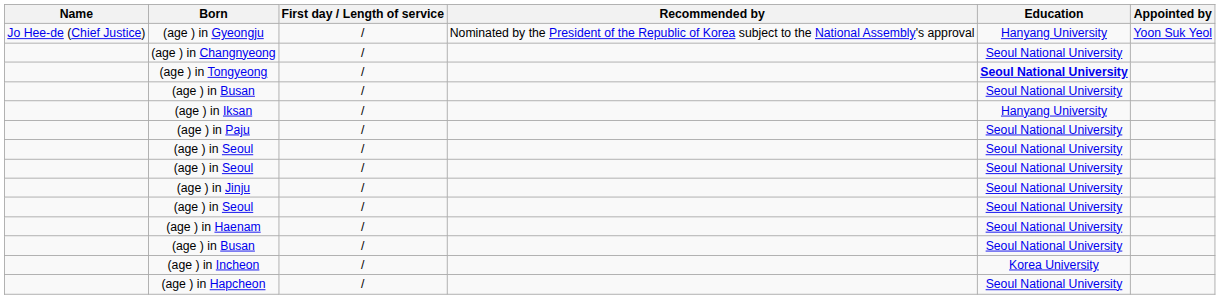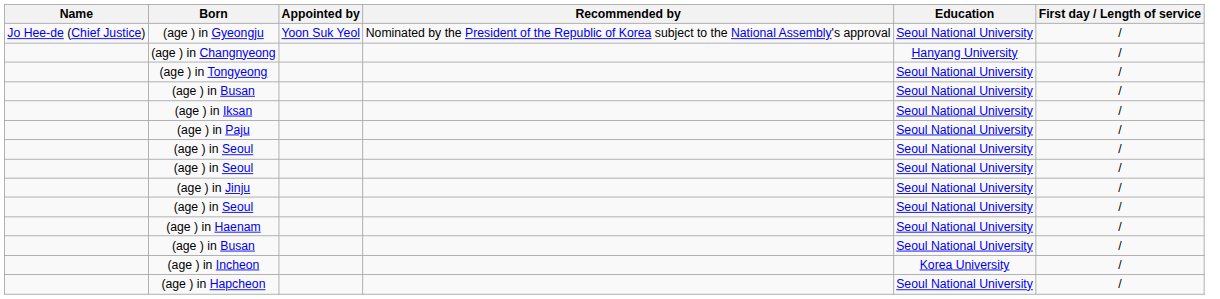 <table class="wikitable sortable" style="font-size:85%; text-align:center">
 <tr>
 <th>Name</th>
 <th>Born</th>
-<th>First day / Length of service</th>
+<th>Appointed by</th>
 <th>Recommended by</th>
 <th>Education</th>
-<th>Appointed by</th>
+<th>First day / Length of service</th>
 </tr>
 <tr>
 <td><a href='#'>Jo Hee-de</a> (<a href='#'>Chief Justice</a>)</td>
 <td> (age ) in <a href='#'>Gyeongju</a></td>
+<td><a href='#'>Yoon Suk Yeol</a></td>
+<td>Nominated by the <a href='#'>President of the Republic of Korea</a> subject to the <a href='#'>National Assembly</a>'s approval</td>
+<td><a href='#'>Seoul National University</a></td>
 <td> / </td>
-<td>Nominated by the <a href='#'>President of the Republic of Korea</a> subject to the <a href='#'>National Assembly</a>'s approval</td>
-<td><a href='#'>Hanyang University</a></td>
-<td><a href='#'>Yoon Suk Yeol</a></td>
 </tr>
 <tr>
 <td><strong></strong></td>
 <td> (age ) in <a href='#'>Changnyeong</a></td>
+<td></td>
+<td></td>
+<td><a href='#'>Hanyang University</a></td>
 <td> / </td>
-<td></td>
-<td><a href='#'>Seoul National University</a></td>
-<td></td>
 </tr>
 <tr>
 <td><strong></strong></td>
 <td> (age ) in <a href='#'>Tongyeong</a></td>
+<td></td>
+<td></td>
+<td><a href='#'>Seoul National University</a></td>
 <td> / </td>
-<td></td>
-<td><strong><a href='#'>Seoul National University</a></strong></td>
-<td></td>
 </tr>
 <tr>
 <td><strong></strong></td>
 <td> (age ) in <a href='#'>Busan</a></td>
-<td> / </td>
+<td></td>
 <td></td>
 <td><a href='#'>Seoul National University</a></td>
-<td></td>
+<td> / </td>
 </tr>
 <tr>
 <td><strong></strong></td>
 <td> (age ) in <a href='#'>Iksan</a></td>
+<td></td>
+<td></td>
+<td><a href='#'>Seoul National University</a></td>
 <td> / </td>
-<td></td>
-<td><a href='#'>Hanyang University</a></td>
-<td></td>
 </tr>
 <tr>
 <td><strong></strong></td>
 <td> (age ) in <a href='#'>Paju</a></td>
-<td> / </td>
+<td></td>
 <td></td>
 <td><a href='#'>Seoul National University</a></td>
-<td></td>
+<td> / </td>
 </tr>
 <tr>
 <td><strong></strong></td>
 <td> (age ) in <a href='#'>Seoul</a></td>
-<td> / </td>
+<td></td>
 <td></td>
 <td><a href='#'>Seoul National University</a></td>
-<td></td>
+<td> / </td>
 </tr>
 <tr>
 <td><strong></strong></td>
 <td> (age ) in <a href='#'>Seoul</a></td>
-<td> / </td>
+<td></td>
 <td></td>
 <td><a href='#'>Seoul National University</a></td>
-<td></td>
+<td> / </td>
 </tr>
 <tr>
 <td><strong></strong></td>
 <td> (age ) in <a href='#'>Jinju</a></td>
-<td> / </td>
+<td></td>
 <td></td>
 <td><a href='#'>Seoul National University</a></td>
-<td></td>
+<td> / </td>
 </tr>
 <tr>
 <td><strong></strong></td>
 <td> (age ) in <a href='#'>Seoul</a></td>
-<td> / </td>
+<td></td>
 <td></td>
 <td><a href='#'>Seoul National University</a></td>
-<td></td>
+<td> / </td>
 </tr>
 <tr>
 <td><strong></strong></td>
 <td> (age ) in <a href='#'>Haenam</a></td>
-<td> / </td>
+<td></td>
 <td></td>
 <td><a href='#'>Seoul National University</a></td>
-<td></td>
+<td> / </td>
 </tr>
 <tr>
 <td><strong></strong></td>
 <td> (age ) in <a href='#'>Busan</a></td>
-<td> / </td>
+<td></td>
 <td></td>
 <td><a href='#'>Seoul National University</a></td>
-<td></td>
+<td> / </td>
 </tr>
 <tr>
 <td><strong></strong></td>
 <td> (age ) in <a href='#'>Incheon</a></td>
-<td> / </td>
+<td></td>
 <td></td>
 <td><a href='#'>Korea University</a></td>
-<td></td>
+<td> / </td>
 </tr>
 <tr>
 <td><strong></strong></td>
 <td> (age ) in <a href='#'>Hapcheon</a></td>
-<td> / </td>
+<td></td>
 <td></td>
 <td><a href='#'>Seoul National University</a></td>
-<td></td>
+<td> / </td>
 </tr>
 </table>
